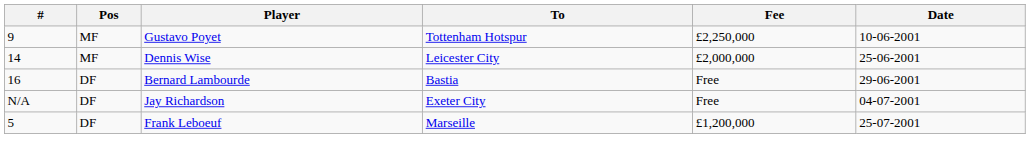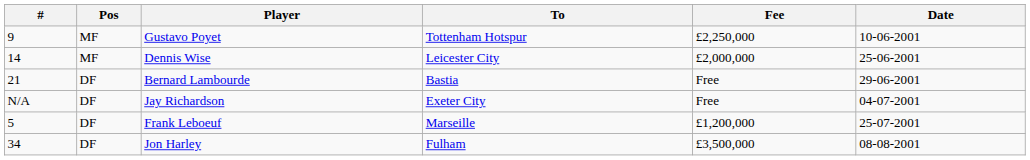 <table width=75% class="wikitable" style="text-align:center; font-size:95%; text-align:left">
 <tr>
 <th>#</th>
 <th>Pos</th>
 <th>Player</th>
 <th>To</th>
 <th>Fee</th>
 <th>Date</th>
 </tr>
 <tr --->
 <td>9</td>
 <td>MF</td>
 <td> <a href='#'>Gustavo Poyet</a></td>
 <td> <a href='#'>Tottenham Hotspur</a></td>
 <td>£2,250,000</td>
 <td>10-06-2001</td>
 </tr>
 <tr --->
 <td>14</td>
 <td>MF</td>
 <td> <a href='#'>Dennis Wise</a></td>
 <td> <a href='#'>Leicester City</a></td>
 <td>£2,000,000</td>
 <td>25-06-2001</td>
 </tr>
 <tr --->
-<td>16</td>
+<td>21</td>
 <td>DF</td>
 <td> <a href='#'>Bernard Lambourde</a></td>
 <td> <a href='#'>Bastia</a></td>
 <td>Free</td>
 <td>29-06-2001</td>
 </tr>
 <tr --->
 <td>N/A</td>
 <td>DF</td>
 <td> <a href='#'>Jay Richardson</a></td>
 <td> <a href='#'>Exeter City</a></td>
 <td>Free</td>
 <td>04-07-2001</td>
 </tr>
 <tr --->
 <td>5</td>
 <td>DF</td>
 <td> <a href='#'>Frank Leboeuf</a></td>
 <td> <a href='#'>Marseille</a></td>
 <td>£1,200,000</td>
 <td>25-07-2001</td>
 </tr>
+<tr --->
+<td>34</td>
+<td>DF</td>
+<td> <a href='#'>Jon Harley</a></td>
+<td> <a href='#'>Fulham</a></td>
+<td>£3,500,000</td>
+<td>08-08-2001</td>
+</tr>
 </table>
